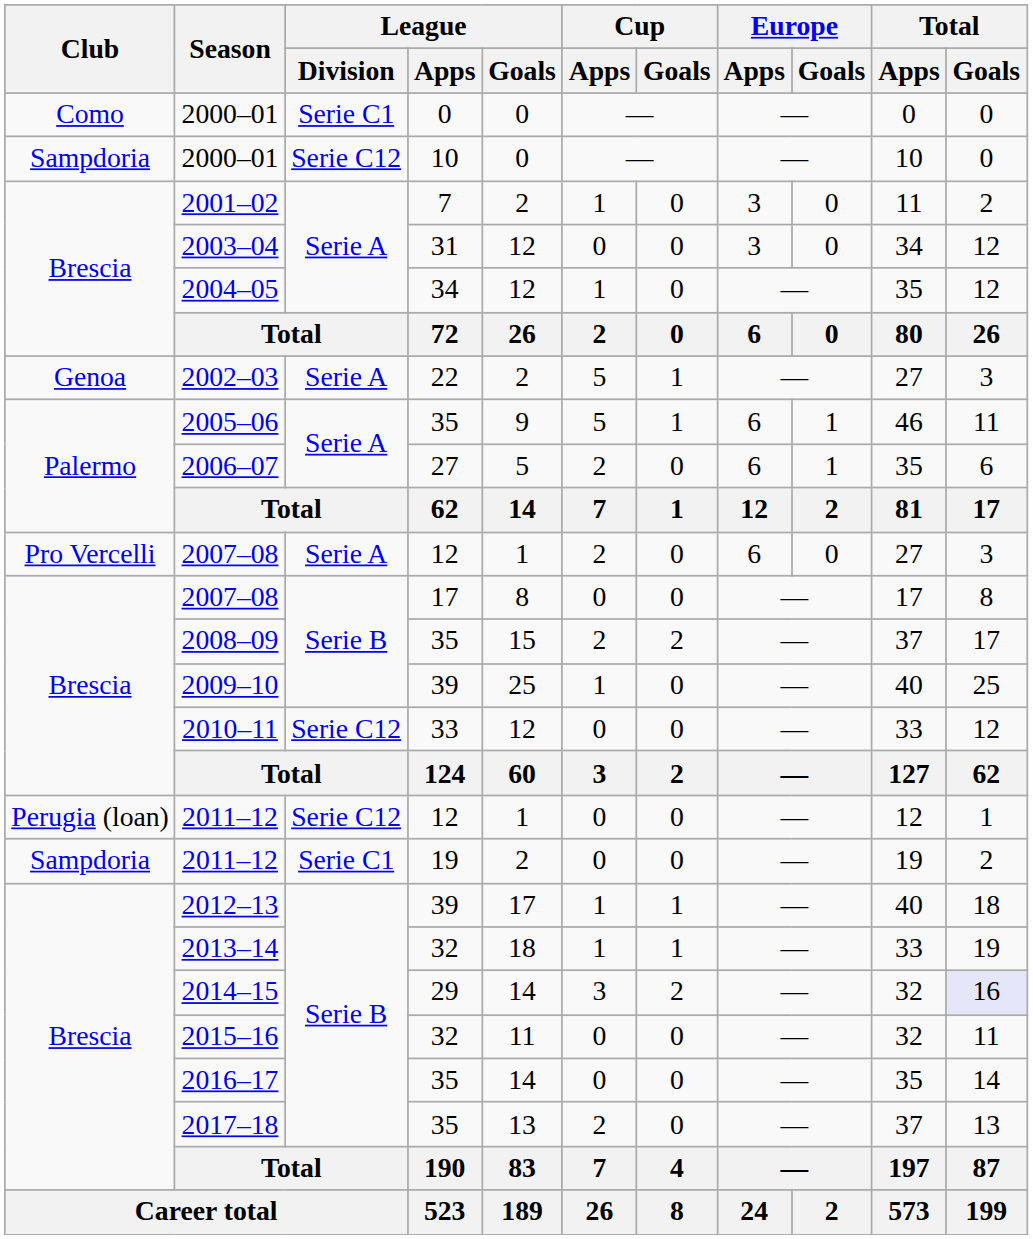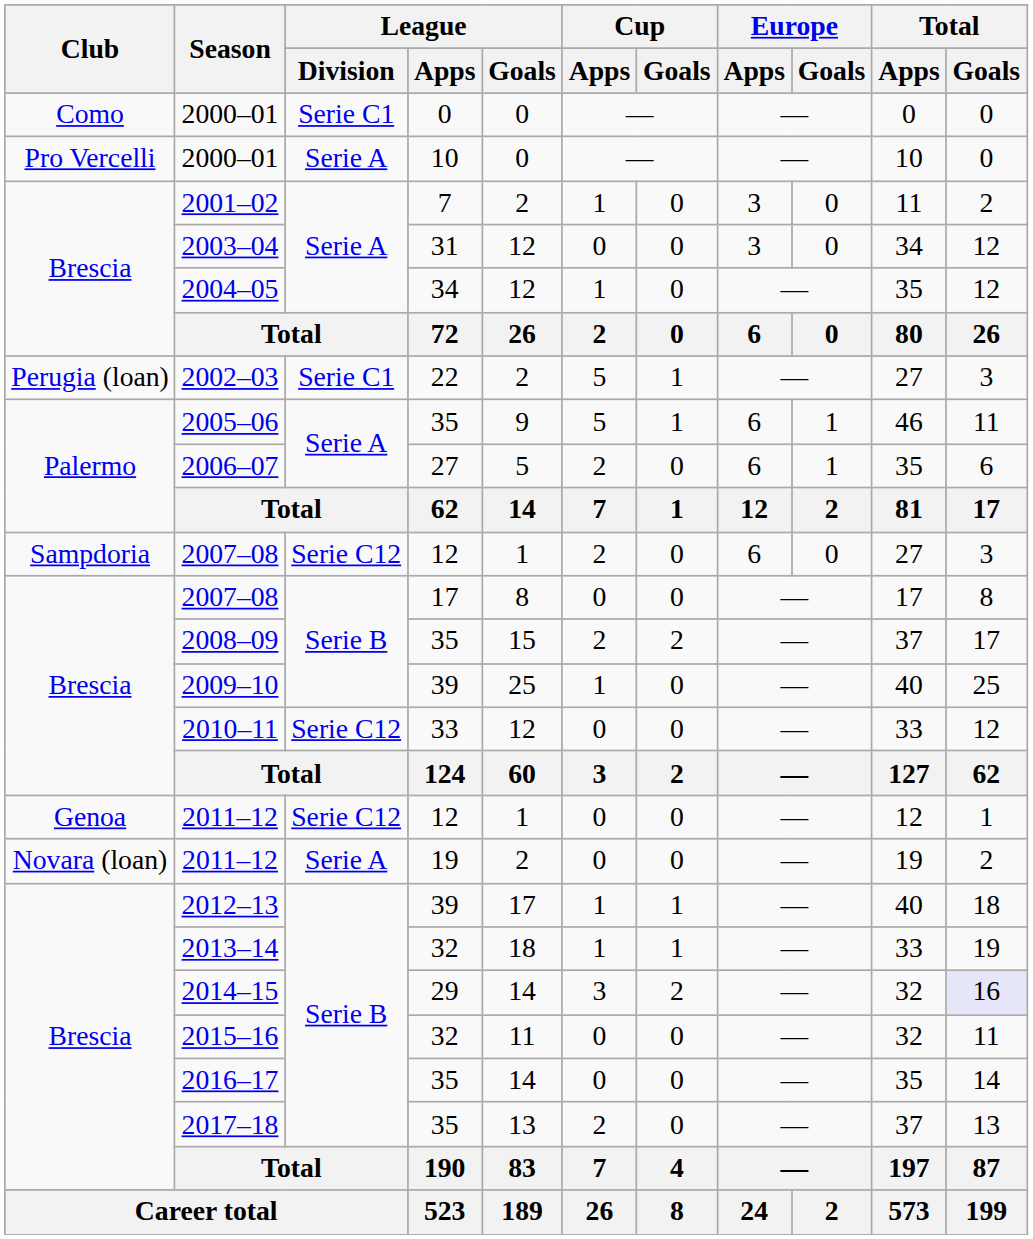 <table class="wikitable" style="text-align:center">
 <tr>
 <th rowspan="2">Club</th>
 <th rowspan="2">Season</th>
 <th colspan="3">League</th>
 <th colspan="2">Cup</th>
 <th colspan="2"><a href='#'>Europe</a></th>
 <th colspan="2">Total</th>
 </tr>
 <tr>
 <th>Division</th>
 <th>Apps</th>
 <th>Goals</th>
 <th>Apps</th>
 <th>Goals</th>
 <th>Apps</th>
 <th>Goals</th>
 <th>Apps</th>
 <th>Goals</th>
 </tr>
 <tr>
 <td rowspan="1"><a href='#'>Como</a></td>
 <td>2000–01</td>
 <td rowspan="1"><a href='#'>Serie C1</a></td>
 <td>0</td>
 <td>0</td>
 <td colspan="2">—</td>
 <td colspan="2">—</td>
 <td>0</td>
 <td>0</td>
 </tr>
 <tr>
-<td rowspan="1"><a href='#'>Sampdoria</a></td>
+<td rowspan="1"><a href='#'>Pro Vercelli</a></td>
 <td>2000–01</td>
-<td rowspan="1"><a href='#'>Serie C12</a></td>
+<td rowspan="1"><a href='#'>Serie A</a></td>
 <td>10</td>
 <td>0</td>
 <td colspan="2">—</td>
 <td colspan="2">—</td>
 <td>10</td>
 <td>0</td>
 </tr>
 <tr>
 <td rowspan="4"><a href='#'>Brescia</a></td>
 <td><a href='#'>2001–02</a></td>
 <td rowspan="3"><a href='#'>Serie A</a></td>
 <td>7</td>
 <td>2</td>
 <td>1</td>
 <td>0</td>
 <td>3</td>
 <td>0</td>
 <td>11</td>
 <td>2</td>
 </tr>
 <tr>
 <td><a href='#'>2003–04</a></td>
 <td>31</td>
 <td>12</td>
 <td>0</td>
 <td>0</td>
 <td>3</td>
 <td>0</td>
 <td>34</td>
 <td>12</td>
 </tr>
 <tr>
 <td><a href='#'>2004–05</a></td>
 <td>34</td>
 <td>12</td>
 <td>1</td>
 <td>0</td>
 <td colspan="2">—</td>
 <td>35</td>
 <td>12</td>
 </tr>
 <tr>
 <th colspan="2">Total</th>
 <th>72</th>
 <th>26</th>
 <th>2</th>
 <th>0</th>
 <th>6</th>
 <th>0</th>
 <th>80</th>
 <th>26</th>
 </tr>
 <tr>
-<td rowspan="1"><a href='#'>Genoa</a></td>
+<td rowspan="1"><a href='#'>Perugia</a> (loan)</td>
 <td><a href='#'>2002–03</a></td>
-<td rowspan="1"><a href='#'>Serie A</a></td>
+<td rowspan="1"><a href='#'>Serie C1</a></td>
 <td>22</td>
 <td>2</td>
 <td>5</td>
 <td>1</td>
 <td colspan="2">—</td>
 <td>27</td>
 <td>3</td>
 </tr>
 <tr>
 <td rowspan="3"><a href='#'>Palermo</a></td>
 <td><a href='#'>2005–06</a></td>
 <td rowspan="2"><a href='#'>Serie A</a></td>
 <td>35</td>
 <td>9</td>
 <td>5</td>
 <td>1</td>
 <td>6</td>
 <td>1</td>
 <td>46</td>
 <td>11</td>
 </tr>
 <tr>
 <td><a href='#'>2006–07</a></td>
 <td>27</td>
 <td>5</td>
 <td>2</td>
 <td>0</td>
 <td>6</td>
 <td>1</td>
 <td>35</td>
 <td>6</td>
 </tr>
 <tr>
 <th colspan="2">Total</th>
 <th>62</th>
 <th>14</th>
 <th>7</th>
 <th>1</th>
 <th>12</th>
 <th>2</th>
 <th>81</th>
 <th>17</th>
 </tr>
 <tr>
-<td rowspan="1"><a href='#'>Pro Vercelli</a></td>
+<td rowspan="1"><a href='#'>Sampdoria</a></td>
 <td><a href='#'>2007–08</a></td>
-<td rowspan="1"><a href='#'>Serie A</a></td>
+<td rowspan="1"><a href='#'>Serie C12</a></td>
 <td>12</td>
 <td>1</td>
 <td>2</td>
 <td>0</td>
 <td>6</td>
 <td>0</td>
 <td>27</td>
 <td>3</td>
 </tr>
 <tr>
 <td rowspan="5"><a href='#'>Brescia</a></td>
 <td><a href='#'>2007–08</a></td>
 <td rowspan="3"><a href='#'>Serie B</a></td>
 <td>17</td>
 <td>8</td>
 <td>0</td>
 <td>0</td>
 <td colspan="2">—</td>
 <td>17</td>
 <td>8</td>
 </tr>
 <tr>
 <td><a href='#'>2008–09</a></td>
 <td>35</td>
 <td>15</td>
 <td>2</td>
 <td>2</td>
 <td colspan="2">—</td>
 <td>37</td>
 <td>17</td>
 </tr>
 <tr>
 <td><a href='#'>2009–10</a></td>
 <td>39</td>
 <td>25</td>
 <td>1</td>
 <td>0</td>
 <td colspan="2">—</td>
 <td>40</td>
 <td>25</td>
 </tr>
 <tr>
 <td><a href='#'>2010–11</a></td>
 <td rowspan="1"><a href='#'>Serie C12</a></td>
 <td>33</td>
 <td>12</td>
 <td>0</td>
 <td>0</td>
 <td colspan="2">—</td>
 <td>33</td>
 <td>12</td>
 </tr>
 <tr>
 <th colspan="2">Total</th>
 <th>124</th>
 <th>60</th>
 <th>3</th>
 <th>2</th>
 <th colspan="2">—</th>
 <th>127</th>
 <th>62</th>
 </tr>
 <tr>
-<td rowspan="1"><a href='#'>Perugia</a> (loan)</td>
+<td rowspan="1"><a href='#'>Genoa</a></td>
 <td><a href='#'>2011–12</a></td>
 <td rowspan="1"><a href='#'>Serie C12</a></td>
 <td>12</td>
 <td>1</td>
 <td>0</td>
 <td>0</td>
 <td colspan="2">—</td>
 <td>12</td>
 <td>1</td>
 </tr>
 <tr>
-<td rowspan="1"><a href='#'>Sampdoria</a></td>
+<td rowspan="1"><a href='#'>Novara</a> (loan)</td>
 <td><a href='#'>2011–12</a></td>
-<td rowspan="1"><a href='#'>Serie C1</a></td>
+<td rowspan="1"><a href='#'>Serie A</a></td>
 <td>19</td>
 <td>2</td>
 <td>0</td>
 <td>0</td>
 <td colspan="2">—</td>
 <td>19</td>
 <td>2</td>
 </tr>
 <tr>
 <td rowspan="7"><a href='#'>Brescia</a></td>
 <td><a href='#'>2012–13</a></td>
 <td rowspan="6"><a href='#'>Serie B</a></td>
 <td>39</td>
 <td>17</td>
 <td>1</td>
 <td>1</td>
 <td colspan="2">—</td>
 <td>40</td>
 <td>18</td>
 </tr>
 <tr>
 <td><a href='#'>2013–14</a></td>
 <td>32</td>
 <td>18</td>
 <td>1</td>
 <td>1</td>
 <td colspan="2">—</td>
 <td>33</td>
 <td>19</td>
 </tr>
 <tr>
 <td><a href='#'>2014–15</a></td>
 <td>29</td>
 <td>14</td>
 <td>3</td>
 <td>2</td>
 <td colspan="2">—</td>
 <td>32</td>
 <td style="background: lavender;">16</td>
 </tr>
 <tr>
 <td><a href='#'>2015–16</a></td>
 <td>32</td>
 <td>11</td>
 <td>0</td>
 <td>0</td>
 <td colspan="2">—</td>
 <td>32</td>
 <td>11</td>
 </tr>
 <tr>
 <td><a href='#'>2016–17</a></td>
 <td>35</td>
 <td>14</td>
 <td>0</td>
 <td>0</td>
 <td colspan="2">—</td>
 <td>35</td>
 <td>14</td>
 </tr>
 <tr>
 <td><a href='#'>2017–18</a></td>
 <td>35</td>
 <td>13</td>
 <td>2</td>
 <td>0</td>
 <td colspan="2">—</td>
 <td>37</td>
 <td>13</td>
 </tr>
 <tr>
 <th colspan="2">Total</th>
 <th>190</th>
 <th>83</th>
 <th>7</th>
 <th>4</th>
 <th colspan="2">—</th>
 <th>197</th>
 <th>87</th>
 </tr>
 <tr>
 <th colspan="3">Career total</th>
 <th>523</th>
 <th>189</th>
 <th>26</th>
 <th>8</th>
 <th>24</th>
 <th>2</th>
 <th>573</th>
 <th>199</th>
 </tr>
 </table>
